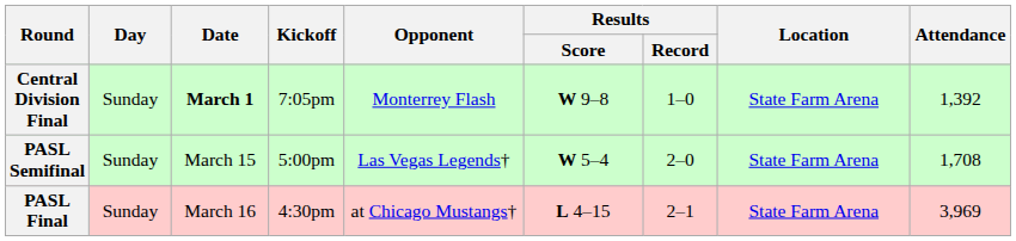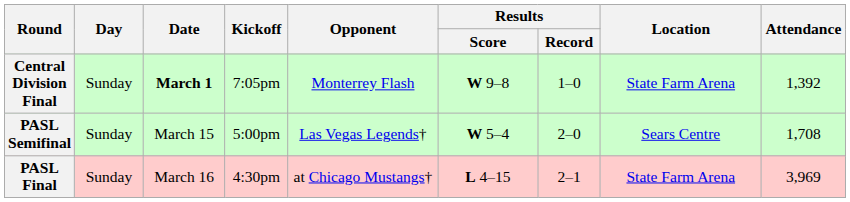 <table class="wikitable">
 <tr>
 <th rowspan="2" width="60">Round</th>
 <th rowspan="2" width="70">Day</th>
 <th rowspan="2" width="90">Date</th>
 <th rowspan="2" width="60">Kickoff</th>
 <th rowspan="2" width="180">Opponent</th>
 <th colspan="2" width="180">Results</th>
 <th rowspan="2" width="200">Location</th>
 <th rowspan="2" width="80">Attendance</th>
 </tr>
 <tr>
 <th width="120">Score</th>
 <th width="60">Record</th>
 </tr>
 <tr align="center" bgcolor="#CCFFCC">
 <th>Central Division Final</th>
 <td>Sunday</td>
 <td><strong>March 1</strong></td>
 <td>7:05pm</td>
 <td><a href='#'>Monterrey Flash</a></td>
 <td><strong>W</strong> 9–8</td>
 <td>1–0</td>
 <td><a href='#'>State Farm Arena</a></td>
 <td>1,392</td>
 </tr>
 <tr align="center" bgcolor="#CCFFCC">
 <th>PASL Semifinal</th>
 <td>Sunday</td>
 <td>March 15</td>
 <td>5:00pm</td>
 <td><a href='#'>Las Vegas Legends</a>†</td>
 <td><strong>W</strong> 5–4</td>
 <td>2–0</td>
-<td><a href='#'>State Farm Arena</a></td>
+<td><a href='#'>Sears Centre</a></td>
 <td>1,708</td>
 </tr>
 <tr align="center" bgcolor="#FFCCCC">
 <th>PASL Final</th>
 <td>Sunday</td>
 <td>March 16</td>
 <td>4:30pm</td>
 <td>at <a href='#'>Chicago Mustangs</a>†</td>
 <td><strong>L</strong> 4–15</td>
 <td>2–1</td>
 <td><a href='#'>State Farm Arena</a></td>
 <td>3,969</td>
 </tr>
 </table>
